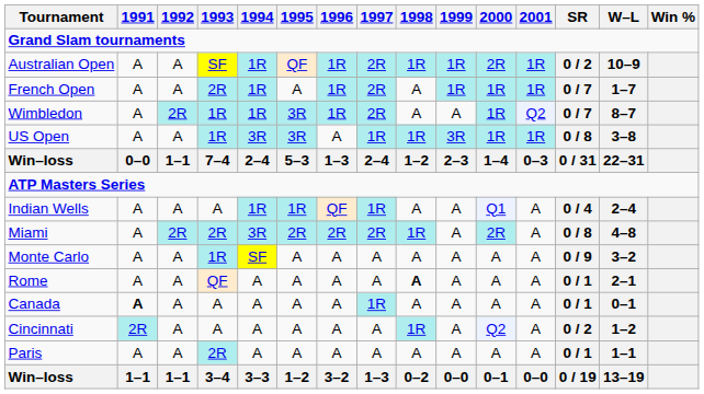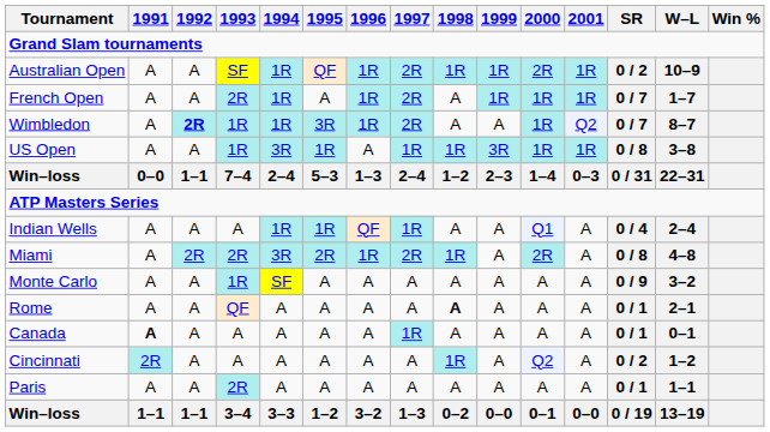 <table class=wikitable style=text-align:center;font-size:97%>
 <tr>
 <th>Tournament</th>
 <th><a href='#'>1991</a></th>
 <th><a href='#'>1992</a></th>
 <th><a href='#'>1993</a></th>
 <th><a href='#'>1994</a></th>
 <th><a href='#'>1995</a></th>
 <th><a href='#'>1996</a></th>
 <th><a href='#'>1997</a></th>
 <th><a href='#'>1998</a></th>
 <th><a href='#'>1999</a></th>
 <th><a href='#'>2000</a></th>
 <th><a href='#'>2001</a></th>
 <th>SR</th>
 <th>W–L</th>
 <th>Win %</th>
 </tr>
 <tr>
 <td colspan=23 align=left><strong><a href='#'>Grand Slam tournaments</a></strong></td>
 </tr>
 <tr>
 <td align=left><a href='#'>Australian Open</a></td>
 <td>A</td>
 <td>A</td>
 <td bgcolor=yellow><a href='#'>SF</a></td>
 <td bgcolor=afeeee><a href='#'>1R</a></td>
 <td bgcolor=ffebcd><a href='#'>QF</a></td>
 <td bgcolor=afeeee><a href='#'>1R</a></td>
 <td bgcolor=afeeee><a href='#'>2R</a></td>
 <td bgcolor=afeeee><a href='#'>1R</a></td>
 <td bgcolor=afeeee><a href='#'>1R</a></td>
 <td bgcolor=afeeee><a href='#'>2R</a></td>
 <td bgcolor=afeeee><a href='#'>1R</a></td>
 <th>0 / 2</th>
 <th>10–9</th>
 <th></th>
 </tr>
 <tr>
 <td align=left><a href='#'>French Open</a></td>
 <td>A</td>
 <td>A</td>
 <td bgcolor=afeeee><a href='#'>2R</a></td>
 <td bgcolor=afeeee><a href='#'>1R</a></td>
 <td>A</td>
 <td bgcolor=afeeee><a href='#'>1R</a></td>
 <td bgcolor=afeeee><a href='#'>2R</a></td>
 <td>A</td>
 <td bgcolor=afeeee><a href='#'>1R</a></td>
 <td bgcolor=afeeee><a href='#'>1R</a></td>
 <td bgcolor=afeeee><a href='#'>1R</a></td>
 <th>0 / 7</th>
 <th>1–7</th>
 <th></th>
 </tr>
 <tr>
 <td align=left><a href='#'>Wimbledon</a></td>
 <td>A</td>
-<td bgcolor=afeeee><a href='#'>2R</a></td>
+<td bgcolor=afeeee><strong><a href='#'>2R</a></strong></td>
 <td bgcolor=afeeee><a href='#'>1R</a></td>
 <td bgcolor=afeeee><a href='#'>1R</a></td>
 <td bgcolor=afeeee><a href='#'>3R</a></td>
 <td bgcolor=afeeee><a href='#'>1R</a></td>
 <td bgcolor=afeeee><a href='#'>2R</a></td>
 <td>A</td>
 <td>A</td>
 <td bgcolor=afeeee><a href='#'>1R</a></td>
 <td bgcolor=ecf2ff><a href='#'>Q2</a></td>
 <th>0 / 7</th>
 <th>8–7</th>
 <th></th>
 </tr>
 <tr>
 <td align=left><a href='#'>US Open</a></td>
 <td>A</td>
 <td>A</td>
 <td bgcolor=afeeee><a href='#'>1R</a></td>
 <td bgcolor=afeeee><a href='#'>3R</a></td>
-<td bgcolor=afeeee><a href='#'>3R</a></td>
+<td bgcolor=afeeee><a href='#'>1R</a></td>
 <td>A</td>
 <td bgcolor=afeeee><a href='#'>1R</a></td>
 <td bgcolor=afeeee><a href='#'>1R</a></td>
 <td bgcolor=afeeee><a href='#'>3R</a></td>
 <td bgcolor=afeeee><a href='#'>1R</a></td>
 <td bgcolor=afeeee><a href='#'>1R</a></td>
 <th>0 / 8</th>
 <th>3–8</th>
 <th></th>
 </tr>
 <tr>
 <th style=text-align:left>Win–loss</th>
 <th>0–0</th>
 <th>1–1</th>
 <th>7–4</th>
 <th>2–4</th>
 <th>5–3</th>
 <th>1–3</th>
 <th>2–4</th>
 <th>1–2</th>
 <th>2–3</th>
 <th>1–4</th>
 <th>0–3</th>
 <th>0 / 31</th>
 <th>22–31</th>
 <th></th>
 </tr>
 <tr>
 <td colspan=23 align=left><strong><a href='#'>ATP Masters Series</a></strong></td>
 </tr>
 <tr>
 <td align=left><a href='#'>Indian Wells</a></td>
 <td>A</td>
 <td>A</td>
 <td>A</td>
 <td bgcolor=afeeee><a href='#'>1R</a></td>
 <td bgcolor=afeeee><a href='#'>1R</a></td>
 <td bgcolor=ffebcd><a href='#'>QF</a></td>
 <td bgcolor=afeeee><a href='#'>1R</a></td>
 <td>A</td>
 <td>A</td>
 <td bgcolor=ecf2ff><a href='#'>Q1</a></td>
 <td>A</td>
 <th>0 / 4</th>
 <th>2–4</th>
 <th></th>
 </tr>
 <tr>
 <td align=left><a href='#'>Miami</a></td>
 <td>A</td>
 <td bgcolor=afeeee><a href='#'>2R</a></td>
 <td bgcolor=afeeee><a href='#'>2R</a></td>
 <td bgcolor=afeeee><a href='#'>3R</a></td>
 <td bgcolor=afeeee><a href='#'>2R</a></td>
-<td bgcolor=afeeee><a href='#'>2R</a></td>
+<td bgcolor=afeeee><a href='#'>1R</a></td>
 <td bgcolor=afeeee><a href='#'>2R</a></td>
 <td bgcolor=afeeee><a href='#'>1R</a></td>
 <td>A</td>
 <td bgcolor=afeeee><a href='#'>2R</a></td>
 <td>A</td>
 <th>0 / 8</th>
 <th>4–8</th>
 <th></th>
 </tr>
 <tr>
 <td align=left><a href='#'>Monte Carlo</a></td>
 <td>A</td>
 <td>A</td>
 <td bgcolor=afeeee><a href='#'>1R</a></td>
 <td bgcolor=yellow><a href='#'>SF</a></td>
 <td>A</td>
 <td>A</td>
 <td>A</td>
 <td>A</td>
 <td>A</td>
 <td>A</td>
 <td>A</td>
 <th>0 / 9</th>
 <th>3–2</th>
 <th></th>
 </tr>
 <tr>
 <td align=left><a href='#'>Rome</a></td>
 <td>A</td>
 <td>A</td>
 <td bgcolor=ffebcd><a href='#'>QF</a></td>
 <td>A</td>
 <td>A</td>
 <td>A</td>
 <td>A</td>
 <td><strong>A</strong></td>
 <td>A</td>
 <td>A</td>
 <td>A</td>
 <th>0 / 1</th>
 <th>2–1</th>
 <th></th>
 </tr>
 <tr>
 <td align=left><a href='#'>Canada</a></td>
 <td><strong>A</strong></td>
 <td>A</td>
 <td>A</td>
 <td>A</td>
 <td>A</td>
 <td>A</td>
 <td bgcolor=afeeee><a href='#'>1R</a></td>
 <td>A</td>
 <td>A</td>
 <td>A</td>
 <td>A</td>
 <th>0 / 1</th>
 <th>0–1</th>
 <th></th>
 </tr>
 <tr>
 <td align=left><a href='#'>Cincinnati</a></td>
 <td bgcolor=afeeee><a href='#'>2R</a></td>
 <td>A</td>
 <td>A</td>
 <td>A</td>
 <td>A</td>
 <td>A</td>
 <td>A</td>
 <td bgcolor=afeeee><a href='#'>1R</a></td>
 <td>A</td>
 <td bgcolor=ecf2ff><a href='#'>Q2</a></td>
 <td>A</td>
 <th>0 / 2</th>
 <th>1–2</th>
 <th></th>
 </tr>
 <tr>
 <td align=left><a href='#'>Paris</a></td>
 <td>A</td>
 <td>A</td>
 <td bgcolor=afeeee><a href='#'>2R</a></td>
 <td>A</td>
 <td>A</td>
 <td>A</td>
 <td>A</td>
 <td>A</td>
 <td>A</td>
 <td>A</td>
 <td>A</td>
 <th>0 / 1</th>
 <th>1–1</th>
 <th></th>
 </tr>
 <tr>
 <th style=text-align:left>Win–loss</th>
 <th>1–1</th>
 <th>1–1</th>
 <th>3–4</th>
 <th>3–3</th>
 <th>1–2</th>
 <th>3–2</th>
 <th>1–3</th>
 <th>0–2</th>
 <th>0–0</th>
 <th>0–1</th>
 <th>0–0</th>
 <th>0 / 19</th>
 <th>13–19</th>
 <th></th>
 </tr>
 </table>
